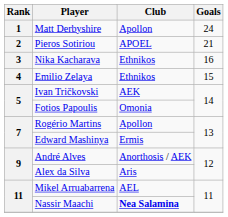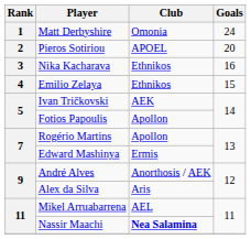 <table class="wikitable" style="text-align:center">
 <tr>
 <th>Rank</th>
 <th>Player</th>
 <th>Club</th>
 <th>Goals</th>
 </tr>
 <tr>
 <th>1</th>
 <td align="left"> <a href='#'>Matt Derbyshire</a></td>
-<td align="left"><a href='#'>Apollon</a></td>
+<td align="left"><a href='#'>Omonia</a></td>
 <td>24</td>
 </tr>
 <tr>
 <th>2</th>
 <td align="left"> <a href='#'>Pieros Sotiriou</a></td>
 <td align="left"><a href='#'>APOEL</a></td>
-<td>21</td>
+<td>20</td>
 </tr>
 <tr>
 <th>3</th>
 <td align="left"> <a href='#'>Nika Kacharava</a></td>
 <td align="left"><a href='#'>Ethnikos</a></td>
 <td>16</td>
 </tr>
 <tr>
 <th>4</th>
 <td align="left"> <a href='#'>Emilio Zelaya</a></td>
 <td align="left"><a href='#'>Ethnikos</a></td>
 <td>15</td>
 </tr>
 <tr>
 <th rowspan="2">5</th>
 <td align="left"> <a href='#'>Ivan Tričkovski</a></td>
 <td align="left"><a href='#'>AEK</a></td>
 <td rowspan="2">14</td>
 </tr>
 <tr>
 <td align="left"> <a href='#'>Fotios Papoulis</a></td>
-<td align="left"><a href='#'>Omonia</a></td>
+<td align="left"><a href='#'>Apollon</a></td>
 </tr>
 <tr>
 <th rowspan="2">7</th>
 <td align="left"> <a href='#'>Rogério Martins</a></td>
 <td align="left"><a href='#'>Apollon</a></td>
 <td rowspan="2">13</td>
 </tr>
 <tr>
 <td align="left"> <a href='#'>Edward Mashinya</a></td>
 <td align="left"><a href='#'>Ermis</a></td>
 </tr>
 <tr>
 <th rowspan="2">9</th>
 <td align="left"> <a href='#'>André Alves</a></td>
 <td align="left"><a href='#'>Anorthosis</a> / <a href='#'>AEK</a></td>
 <td rowspan="2">12</td>
 </tr>
 <tr>
 <td align="left"> <a href='#'>Alex da Silva</a></td>
 <td align="left"><a href='#'>Aris</a></td>
 </tr>
 <tr>
 <th rowspan="2">11</th>
 <td align="left"> <a href='#'>Mikel Arruabarrena</a></td>
 <td align="left"><a href='#'>AEL</a></td>
 <td rowspan="2">11</td>
 </tr>
 <tr>
 <td align="left"> <a href='#'>Nassir Maachi</a></td>
 <td align="left"><strong><a href='#'>Nea Salamina</a></strong></td>
 </tr>
 <tr>
 </tr>
 </table>
